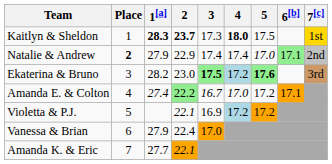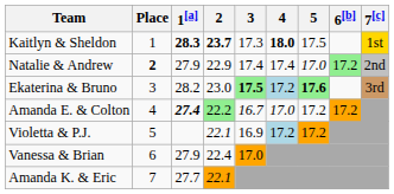 <table class="wikitable sortable" style="text-align:center; margin:auto;">
 <tr>
 <th>Team</th>
 <th>Place</th>
 <th>1<sup><a href='#'><strong>[a]</strong></a></sup></th>
 <th>2</th>
 <th>3</th>
 <th>4</th>
 <th>5</th>
 <th>6<sup><a href='#'><strong>[b]</strong></a></sup></th>
 <th>7<sup><a href='#'><strong>[c]</strong></a></sup></th>
 </tr>
 <tr>
 <td align="left">Kaitlyn & Sheldon</td>
 <td>1</td>
 <td><span><strong>28.3</strong></span></td>
 <td><span><strong>23.7</strong></span></td>
 <td>17.3</td>
 <td><span><strong>18.0</strong></span></td>
 <td>17.5</td>
 <td></td>
 <td bgcolor="gold">1st</td>
 </tr>
 <tr>
 <td align="left">Natalie & Andrew</td>
 <td><strong>2</strong></td>
 <td>27.9</td>
 <td>22.9</td>
 <td>17.4</td>
 <td>17.4</td>
 <td><span><em>17.0</em></span></td>
-<td style="background:lightgreen;">17.1</td>
+<td style="background:lightgreen;">17.2</td>
 <td bgcolor="silver">2nd</td>
 </tr>
 <tr>
 <td align="left">Ekaterina & Bruno</td>
 <td>3</td>
 <td>28.2</td>
 <td>23.0</td>
 <td bgcolor="lightgreen"><span><strong>17.5</strong></span></td>
 <td bgcolor="lightblue">17.2</td>
 <td bgcolor="lightgreen"><span><strong>17.6</strong></span></td>
 <td></td>
 <td bgcolor="#c96">3rd</td>
 </tr>
 <tr>
 <td align="left">Amanda E. & Colton</td>
 <td>4</td>
-<td><span><em>27.4</em></span></td>
+<td><strong><span><em>27.4</em></span></strong></td>
 <td bgcolor="lightgreen">22.2</td>
 <td><span><em>16.7</em></span></td>
 <td><span><em>17.0</em></span></td>
 <td>17.2</td>
-<td style="background:orange;">17.1</td>
+<td style="background:orange;">17.2</td>
 <td style="background:darkgray;"></td>
 </tr>
 <tr>
 <td align="left">Violetta & P.J.</td>
 <td>5</td>
 <td></td>
 <td><span><em>22.1</em></span></td>
 <td>16.9</td>
 <td bgcolor="lightblue">17.2</td>
 <td style="background:orange;">17.2</td>
 <td style="background:darkgray;" colspan="2"></td>
 </tr>
 <tr>
 <td align="left">Vanessa & Brian</td>
 <td>6</td>
 <td>27.9</td>
 <td>22.4</td>
 <td style="background:orange;">17.0</td>
 <td style="background:darkgray;" colspan="4"></td>
 </tr>
 <tr>
 <td align="left">Amanda K. & Eric</td>
 <td>7</td>
 <td>27.7</td>
 <td style="background:orange;"><span><em>22.1</em></span></td>
 <td style="background:darkgray;" colspan="5"></td>
 </tr>
 </table>
